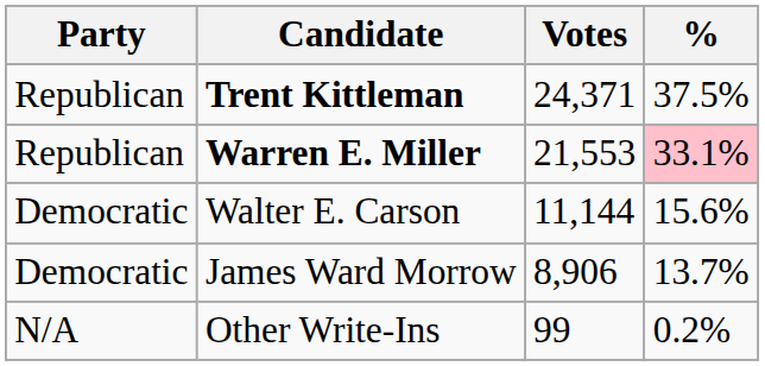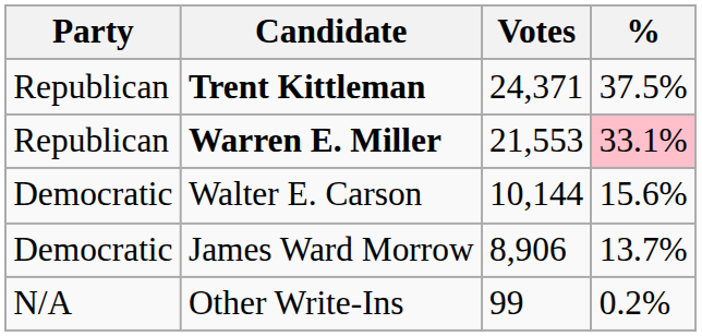 <table class="wikitable">
 <tr>
 <th>Party</th>
 <th>Candidate</th>
 <th>Votes</th>
 <th>%</th>
 </tr>
 <tr>
 <td>Republican</td>
 <td><strong>Trent Kittleman</strong></td>
 <td>24,371</td>
 <td>37.5%</td>
 </tr>
 <tr>
 <td>Republican</td>
 <td><strong>Warren E. Miller</strong></td>
 <td>21,553</td>
 <td style="background: pink;">33.1%</td>
 </tr>
 <tr>
 <td>Democratic</td>
 <td>Walter E. Carson</td>
-<td>11,144</td>
+<td>10,144</td>
 <td>15.6%</td>
 </tr>
 <tr>
 <td>Democratic</td>
 <td>James Ward Morrow</td>
 <td>8,906</td>
 <td>13.7%</td>
 </tr>
 <tr>
 <td>N/A</td>
 <td>Other Write-Ins</td>
 <td>99</td>
 <td>0.2%</td>
 </tr>
 </table>
